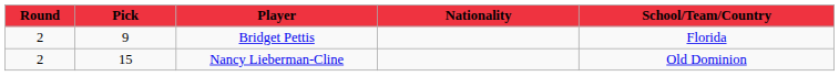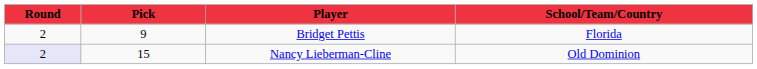 <table class="wikitable" style="text-align:center; width:60em">
 <tr>
 <th style="background: #EF3340" width="2%"><span>Round</span></th>
 <th style="background: #EF3340" width="5%"><span>Pick</span></th>
 <th style="background: #EF3340" width="10%"><span>Player</span></th>
-<th style="background: #EF3340" width="10%"><span>Nationality</span></th>
 <th style="background: #EF3340" width="10%"><span>School/Team/Country</span></th>
 </tr>
 <tr>
 <td>2</td>
 <td>9</td>
 <td><a href='#'>Bridget Pettis</a></td>
-<td></td>
 <td><a href='#'>Florida</a></td>
 </tr>
 <tr>
-<td>2</td>
+<td style="background: lavender;">2</td>
 <td>15</td>
 <td><a href='#'>Nancy Lieberman-Cline</a></td>
-<td></td>
 <td><a href='#'>Old Dominion</a></td>
 </tr>
 </table>
